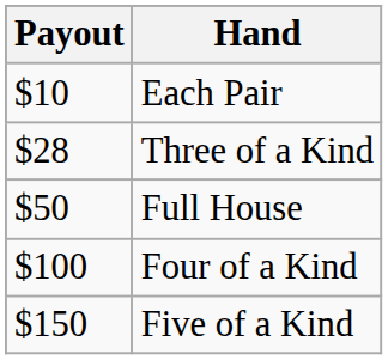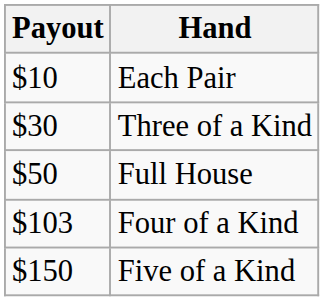 <table class="wikitable">
 <tr>
 <th>Payout</th>
 <th>Hand</th>
 </tr>
 <tr>
 <td>$10</td>
 <td>Each Pair</td>
 </tr>
 <tr>
-<td>$28</td>
+<td>$30</td>
 <td>Three of a Kind</td>
 </tr>
 <tr>
 <td>$50</td>
 <td>Full House</td>
 </tr>
 <tr>
-<td>$100</td>
+<td>$103</td>
 <td>Four of a Kind</td>
 </tr>
 <tr>
 <td>$150</td>
 <td>Five of a Kind</td>
 </tr>
 </table>
